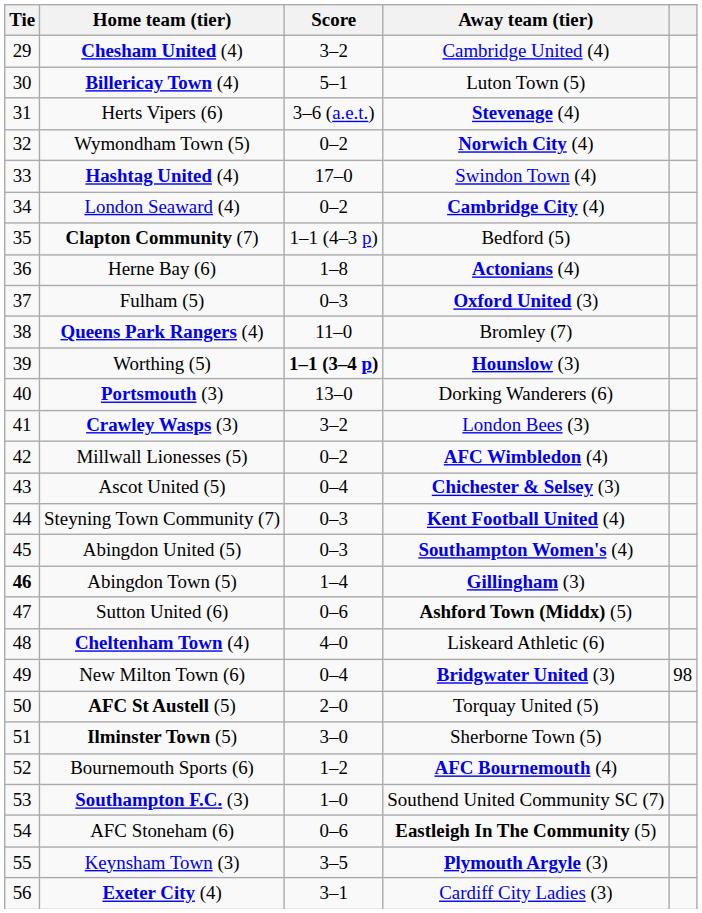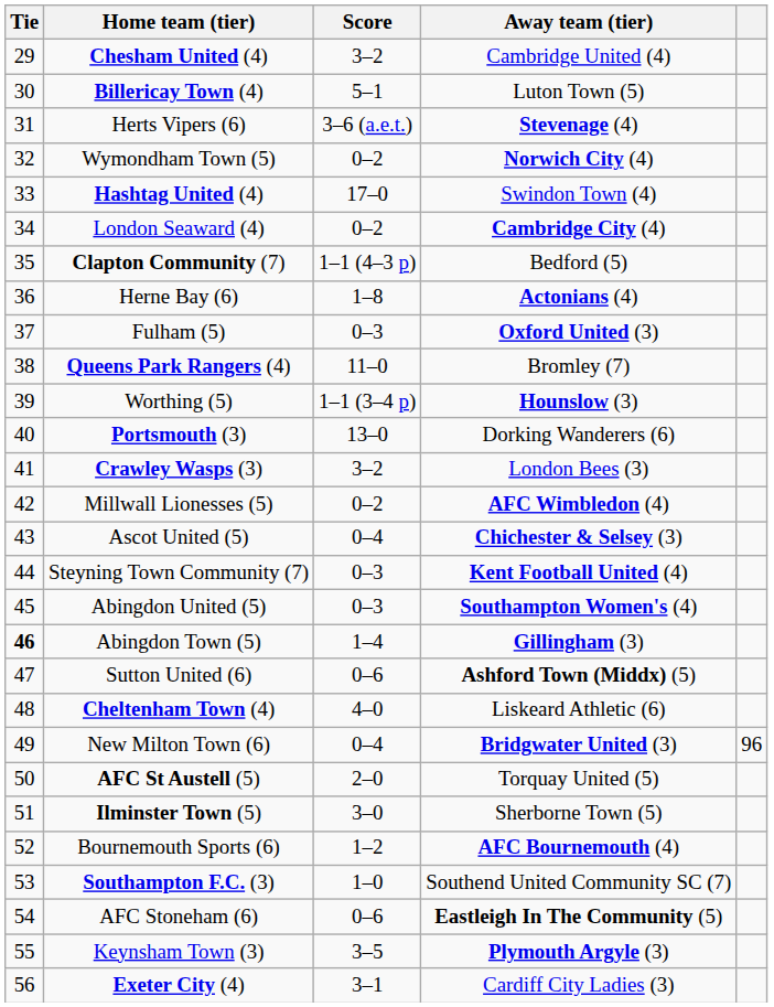 <table class="wikitable" style="text-align:center; font-size:85%">
 <tr>
 <th>Tie</th>
 <th>Home team (tier)</th>
 <th>Score</th>
 <th>Away team (tier)</th>
 <th></th>
 </tr>
 <tr>
 <td>29</td>
 <td><strong><a href='#'>Chesham United</a></strong> (4)</td>
 <td>3–2</td>
 <td><a href='#'>Cambridge United</a> (4)</td>
 <td></td>
 </tr>
 <tr>
 <td>30</td>
 <td><strong><a href='#'>Billericay Town</a></strong> (4)</td>
 <td>5–1</td>
 <td>Luton Town (5)</td>
 <td></td>
 </tr>
 <tr>
 <td>31</td>
 <td>Herts Vipers (6)</td>
 <td>3–6 (<a href='#'>a.e.t.</a>)</td>
 <td><strong><a href='#'>Stevenage</a></strong> (4)</td>
 <td></td>
 </tr>
 <tr>
 <td>32</td>
 <td>Wymondham Town (5)</td>
 <td>0–2</td>
 <td><strong><a href='#'>Norwich City</a></strong> (4)</td>
 <td></td>
 </tr>
 <tr>
 <td>33</td>
 <td><strong><a href='#'>Hashtag United</a></strong> (4)</td>
 <td>17–0</td>
 <td><a href='#'>Swindon Town</a> (4)</td>
 <td></td>
 </tr>
 <tr>
 <td>34</td>
 <td><a href='#'>London Seaward</a> (4)</td>
 <td>0–2</td>
 <td><strong><a href='#'>Cambridge City</a></strong> (4)</td>
 <td></td>
 </tr>
 <tr>
 <td>35</td>
 <td><strong>Clapton Community</strong> (7)</td>
 <td>1–1 (4–3 <a href='#'>p</a>)</td>
 <td>Bedford (5)</td>
 <td></td>
 </tr>
 <tr>
 <td>36</td>
 <td>Herne Bay (6)</td>
 <td>1–8</td>
 <td><strong><a href='#'>Actonians</a></strong> (4)</td>
 <td></td>
 </tr>
 <tr>
 <td>37</td>
 <td>Fulham (5)</td>
 <td>0–3</td>
 <td><strong><a href='#'>Oxford United</a></strong> (3)</td>
 <td></td>
 </tr>
 <tr>
 <td>38</td>
 <td><strong><a href='#'>Queens Park Rangers</a></strong> (4)</td>
 <td>11–0</td>
 <td>Bromley (7)</td>
 <td></td>
 </tr>
 <tr>
 <td>39</td>
 <td>Worthing (5)</td>
-<td><strong>1–1 (3–4 <a href='#'>p</a>)</strong></td>
+<td>1–1 (3–4 <a href='#'>p</a>)</td>
 <td><strong><a href='#'>Hounslow</a></strong> (3)</td>
 <td></td>
 </tr>
 <tr>
 <td>40</td>
 <td><strong><a href='#'>Portsmouth</a></strong> (3)</td>
 <td>13–0</td>
 <td>Dorking Wanderers (6)</td>
 <td></td>
 </tr>
 <tr>
 <td>41</td>
 <td><strong><a href='#'>Crawley Wasps</a></strong> (3)</td>
 <td>3–2</td>
 <td><a href='#'>London Bees</a> (3)</td>
 <td></td>
 </tr>
 <tr>
 <td>42</td>
 <td>Millwall Lionesses (5)</td>
 <td>0–2</td>
 <td><strong><a href='#'>AFC Wimbledon</a></strong> (4)</td>
 <td></td>
 </tr>
 <tr>
 <td>43</td>
 <td>Ascot United (5)</td>
 <td>0–4</td>
 <td><strong><a href='#'>Chichester & Selsey</a></strong> (3)</td>
 <td></td>
 </tr>
 <tr>
 <td>44</td>
 <td>Steyning Town Community (7)</td>
 <td>0–3</td>
 <td><strong><a href='#'>Kent Football United</a></strong> (4)</td>
 <td></td>
 </tr>
 <tr>
 <td>45</td>
 <td>Abingdon United (5)</td>
 <td>0–3</td>
 <td><strong><a href='#'>Southampton Women's</a></strong> (4)</td>
 <td></td>
 </tr>
 <tr>
 <td><strong>46</strong></td>
 <td>Abingdon Town (5)</td>
 <td>1–4</td>
 <td><strong><a href='#'>Gillingham</a></strong> (3)</td>
 <td></td>
 </tr>
 <tr>
 <td>47</td>
 <td>Sutton United (6)</td>
 <td>0–6</td>
 <td><strong>Ashford Town (Middx)</strong> (5)</td>
 <td></td>
 </tr>
 <tr>
 <td>48</td>
 <td><strong><a href='#'>Cheltenham Town</a></strong> (4)</td>
 <td>4–0</td>
 <td>Liskeard Athletic (6)</td>
 <td></td>
 </tr>
 <tr>
 <td>49</td>
 <td>New Milton Town (6)</td>
 <td>0–4</td>
 <td><strong><a href='#'>Bridgwater United</a></strong> (3)</td>
-<td>98</td>
+<td>96</td>
 </tr>
 <tr>
 <td>50</td>
 <td><strong>AFC St Austell</strong> (5)</td>
 <td>2–0</td>
 <td>Torquay United (5)</td>
 <td></td>
 </tr>
 <tr>
 <td>51</td>
 <td><strong>Ilminster Town</strong> (5)</td>
 <td>3–0</td>
 <td>Sherborne Town (5)</td>
 <td></td>
 </tr>
 <tr>
 <td>52</td>
 <td>Bournemouth Sports (6)</td>
 <td>1–2</td>
 <td><strong><a href='#'>AFC Bournemouth</a></strong> (4)</td>
 <td></td>
 </tr>
 <tr>
 <td>53</td>
 <td><strong><a href='#'>Southampton F.C.</a></strong> (3)</td>
 <td>1–0</td>
 <td>Southend United Community SC (7)</td>
 <td></td>
 </tr>
 <tr>
 <td>54</td>
 <td>AFC Stoneham (6)</td>
 <td>0–6</td>
 <td><strong>Eastleigh In The Community</strong> (5)</td>
 <td></td>
 </tr>
 <tr>
 <td>55</td>
 <td><a href='#'>Keynsham Town</a> (3)</td>
 <td>3–5</td>
 <td><strong><a href='#'>Plymouth Argyle</a></strong> (3)</td>
 <td></td>
 </tr>
 <tr>
 <td>56</td>
 <td><strong><a href='#'>Exeter City</a></strong> (4)</td>
 <td>3–1</td>
 <td><a href='#'>Cardiff City Ladies</a> (3)</td>
 <td></td>
 </tr>
 <tr>
 </tr>
 </table>
